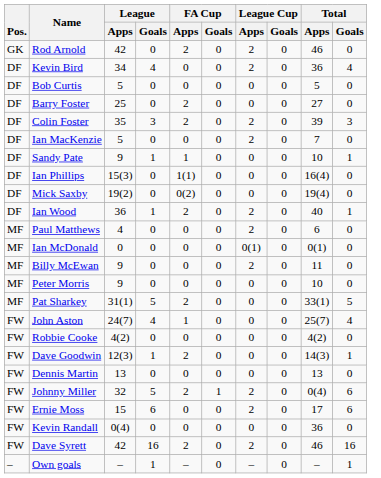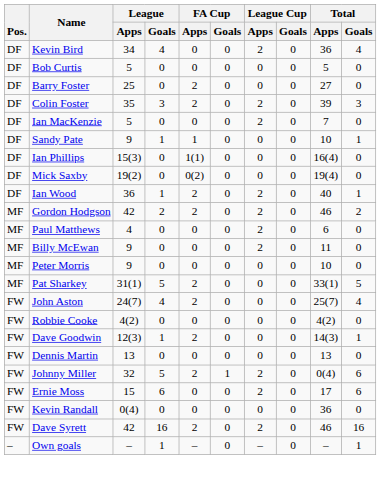 <table class="wikitable" style="text-align:center">
 <tr>
 <th rowspan="2" valign="bottom">Pos.</th>
 <th rowspan="2">Name</th>
 <th colspan="2" width="85">League</th>
 <th colspan="2" width="85">FA Cup</th>
 <th colspan="2" width="85">League Cup</th>
 <th colspan="2" width="85">Total</th>
 </tr>
 <tr>
 <th>Apps</th>
 <th>Goals</th>
 <th>Apps</th>
 <th>Goals</th>
 <th>Apps</th>
 <th>Goals</th>
 <th>Apps</th>
 <th>Goals</th>
-</tr>
-<tr>
-<td align="left">GK</td>
-<td align="left"> <a href='#'>Rod Arnold</a></td>
-<td>42</td>
-<td>0</td>
-<td>2</td>
-<td>0</td>
-<td>2</td>
-<td>0</td>
-<td>46</td>
-<td>0</td>
 </tr>
 <tr>
 <td align="left">DF</td>
 <td align="left"> <a href='#'>Kevin Bird</a></td>
 <td>34</td>
 <td>4</td>
 <td>0</td>
 <td>0</td>
 <td>2</td>
 <td>0</td>
 <td>36</td>
 <td>4</td>
 </tr>
 <tr>
 <td align="left">DF</td>
 <td align="left"> <a href='#'>Bob Curtis</a></td>
 <td>5</td>
 <td>0</td>
 <td>0</td>
 <td>0</td>
 <td>0</td>
 <td>0</td>
 <td>5</td>
 <td>0</td>
 </tr>
 <tr>
 <td align="left">DF</td>
 <td align="left"> <a href='#'>Barry Foster</a></td>
 <td>25</td>
 <td>0</td>
 <td>2</td>
 <td>0</td>
 <td>0</td>
 <td>0</td>
 <td>27</td>
 <td>0</td>
 </tr>
 <tr>
 <td align="left">DF</td>
 <td align="left"> <a href='#'>Colin Foster</a></td>
 <td>35</td>
 <td>3</td>
 <td>2</td>
 <td>0</td>
 <td>2</td>
 <td>0</td>
 <td>39</td>
 <td>3</td>
 </tr>
 <tr>
 <td align="left">DF</td>
 <td align="left"> <a href='#'>Ian MacKenzie</a></td>
 <td>5</td>
 <td>0</td>
 <td>0</td>
 <td>0</td>
 <td>2</td>
 <td>0</td>
 <td>7</td>
 <td>0</td>
 </tr>
 <tr>
 <td align="left">DF</td>
 <td align="left"> <a href='#'>Sandy Pate</a></td>
 <td>9</td>
 <td>1</td>
 <td>1</td>
 <td>0</td>
 <td>0</td>
 <td>0</td>
 <td>10</td>
 <td>1</td>
 </tr>
 <tr>
 <td align="left">DF</td>
 <td align="left"> <a href='#'>Ian Phillips</a></td>
 <td>15(3)</td>
 <td>0</td>
 <td>1(1)</td>
 <td>0</td>
 <td>0</td>
 <td>0</td>
 <td>16(4)</td>
 <td>0</td>
 </tr>
 <tr>
 <td align="left">DF</td>
 <td align="left"> <a href='#'>Mick Saxby</a></td>
 <td>19(2)</td>
 <td>0</td>
 <td>0(2)</td>
 <td>0</td>
 <td>0</td>
 <td>0</td>
 <td>19(4)</td>
 <td>0</td>
 </tr>
 <tr>
 <td align="left">DF</td>
 <td align="left"> <a href='#'>Ian Wood</a></td>
 <td>36</td>
 <td>1</td>
 <td>2</td>
 <td>0</td>
 <td>2</td>
 <td>0</td>
 <td>40</td>
 <td>1</td>
 </tr>
 <tr>
 <td align="left">MF</td>
+<td align="left"> <a href='#'>Gordon Hodgson</a></td>
+<td>42</td>
+<td>2</td>
+<td>2</td>
+<td>0</td>
+<td>2</td>
+<td>0</td>
+<td>46</td>
+<td>2</td>
+</tr>
+<tr>
+<td align="left">MF</td>
 <td align="left"> <a href='#'>Paul Matthews</a></td>
 <td>4</td>
 <td>0</td>
 <td>0</td>
 <td>0</td>
 <td>2</td>
 <td>0</td>
 <td>6</td>
-<td>0</td>
-</tr>
-<tr>
-<td align="left">MF</td>
-<td align="left"> <a href='#'>Ian McDonald</a></td>
-<td>0</td>
-<td>0</td>
-<td>0</td>
-<td>0</td>
-<td>0(1)</td>
-<td>0</td>
-<td>0(1)</td>
 <td>0</td>
 </tr>
 <tr>
 <td align="left">MF</td>
 <td align="left"> <a href='#'>Billy McEwan</a></td>
 <td>9</td>
 <td>0</td>
 <td>0</td>
 <td>0</td>
 <td>2</td>
 <td>0</td>
 <td>11</td>
 <td>0</td>
 </tr>
 <tr>
 <td align="left">MF</td>
 <td align="left"> <a href='#'>Peter Morris</a></td>
 <td>9</td>
 <td>0</td>
 <td>0</td>
 <td>0</td>
 <td>0</td>
 <td>0</td>
 <td>10</td>
 <td>0</td>
 </tr>
 <tr>
 <td align="left">MF</td>
 <td align="left"> <a href='#'>Pat Sharkey</a></td>
 <td>31(1)</td>
 <td>5</td>
 <td>2</td>
 <td>0</td>
 <td>0</td>
 <td>0</td>
 <td>33(1)</td>
 <td>5</td>
 </tr>
 <tr>
 <td align="left">FW</td>
 <td align="left"> <a href='#'>John Aston</a></td>
 <td>24(7)</td>
 <td>4</td>
-<td>1</td>
+<td>2</td>
 <td>0</td>
 <td>0</td>
 <td>0</td>
 <td>25(7)</td>
 <td>4</td>
 </tr>
 <tr>
 <td align="left">FW</td>
 <td align="left"> <a href='#'>Robbie Cooke</a></td>
 <td>4(2)</td>
 <td>0</td>
 <td>0</td>
 <td>0</td>
 <td>0</td>
 <td>0</td>
 <td>4(2)</td>
 <td>0</td>
 </tr>
 <tr>
 <td align="left">FW</td>
 <td align="left"> <a href='#'>Dave Goodwin</a></td>
 <td>12(3)</td>
 <td>1</td>
 <td>2</td>
 <td>0</td>
 <td>0</td>
 <td>0</td>
 <td>14(3)</td>
 <td>1</td>
 </tr>
 <tr>
 <td align="left">FW</td>
 <td align="left"> <a href='#'>Dennis Martin</a></td>
 <td>13</td>
 <td>0</td>
 <td>0</td>
 <td>0</td>
 <td>0</td>
 <td>0</td>
 <td>13</td>
 <td>0</td>
 </tr>
 <tr>
 <td align="left">FW</td>
 <td align="left"> <a href='#'>Johnny Miller</a></td>
 <td>32</td>
 <td>5</td>
 <td>2</td>
 <td>1</td>
 <td>2</td>
 <td>0</td>
 <td>0(4)</td>
 <td>6</td>
 </tr>
 <tr>
 <td align="left">FW</td>
 <td align="left"> <a href='#'>Ernie Moss</a></td>
 <td>15</td>
 <td>6</td>
 <td>0</td>
 <td>0</td>
 <td>2</td>
 <td>0</td>
 <td>17</td>
 <td>6</td>
 </tr>
 <tr>
 <td align="left">FW</td>
 <td align="left"> <a href='#'>Kevin Randall</a></td>
 <td>0(4)</td>
 <td>0</td>
 <td>0</td>
 <td>0</td>
 <td>0</td>
 <td>0</td>
 <td>36</td>
 <td>0</td>
 </tr>
 <tr>
 <td align="left">FW</td>
 <td align="left"> <a href='#'>Dave Syrett</a></td>
 <td>42</td>
 <td>16</td>
 <td>2</td>
 <td>0</td>
 <td>2</td>
 <td>0</td>
 <td>46</td>
 <td>16</td>
 </tr>
 <tr>
 <td align="left">–</td>
 <td align="left"><a href='#'>Own goals</a></td>
 <td>–</td>
 <td>1</td>
 <td>–</td>
 <td>0</td>
 <td>–</td>
 <td>0</td>
 <td>–</td>
 <td>1</td>
 </tr>
 </table>
